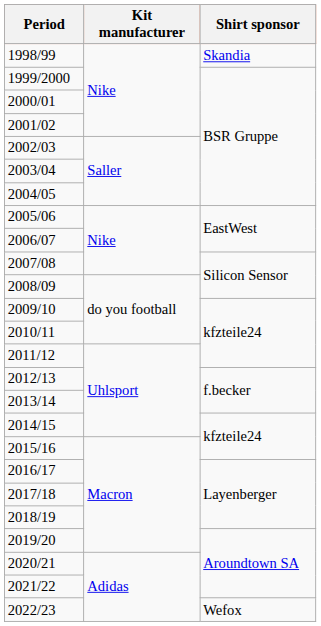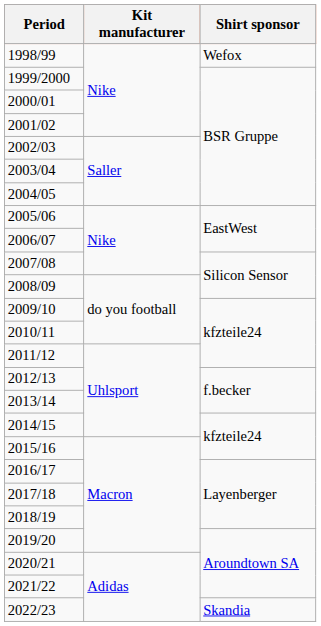 <table " class="wikitable">
 <tr style="background:#ee4000;">
 <th width="80">Period</th>
 <th style="width:120px;">Kit manufacturer</th>
 <th style="width:120px;">Shirt sponsor</th>
 </tr>
 <tr>
 <td>1998/99</td>
 <td rowspan=4><a href='#'>Nike</a></td>
-<td><a href='#'>Skandia</a></td>
+<td>Wefox</td>
 </tr>
 <tr>
 <td>1999/2000</td>
 <td rowspan=6>BSR Gruppe</td>
 </tr>
 <tr>
 <td>2000/01</td>
 </tr>
 <tr>
 <td>2001/02</td>
 </tr>
 <tr>
 <td>2002/03</td>
 <td rowspan=3><a href='#'>Saller</a></td>
 </tr>
 <tr>
 <td>2003/04</td>
 </tr>
 <tr>
 <td>2004/05</td>
 </tr>
 <tr>
 <td>2005/06</td>
 <td rowspan=3><a href='#'>Nike</a></td>
 <td rowspan=2>EastWest</td>
 </tr>
 <tr>
 <td>2006/07</td>
 </tr>
 <tr>
 <td>2007/08</td>
 <td rowspan=2>Silicon Sensor</td>
 </tr>
 <tr>
 <td>2008/09</td>
 <td rowspan=3>do you football</td>
 </tr>
 <tr>
 <td>2009/10</td>
 <td rowspan=3>kfzteile24</td>
 </tr>
 <tr>
 <td>2010/11</td>
 </tr>
 <tr>
 <td>2011/12</td>
 <td rowspan=4><a href='#'>Uhlsport</a></td>
 </tr>
 <tr>
 <td>2012/13</td>
 <td rowspan=2>f.becker</td>
 </tr>
 <tr>
 <td>2013/14</td>
 </tr>
 <tr>
 <td>2014/15</td>
 <td rowspan=2>kfzteile24</td>
 </tr>
 <tr>
 <td>2015/16</td>
 <td rowspan="5"><a href='#'>Macron</a></td>
 </tr>
 <tr>
 <td>2016/17</td>
 <td rowspan="3">Layenberger</td>
 </tr>
 <tr>
 <td>2017/18</td>
 </tr>
 <tr>
 <td>2018/19</td>
 </tr>
 <tr>
 <td>2019/20</td>
 <td rowspan="3"><a href='#'>Aroundtown SA</a></td>
 </tr>
 <tr>
 <td>2020/21</td>
 <td rowspan="3"><a href='#'>Adidas</a></td>
 </tr>
 <tr>
 <td>2021/22</td>
 </tr>
 <tr>
 <td>2022/23</td>
-<td>Wefox</td>
+<td><a href='#'>Skandia</a></td>
 </tr>
 </table>
